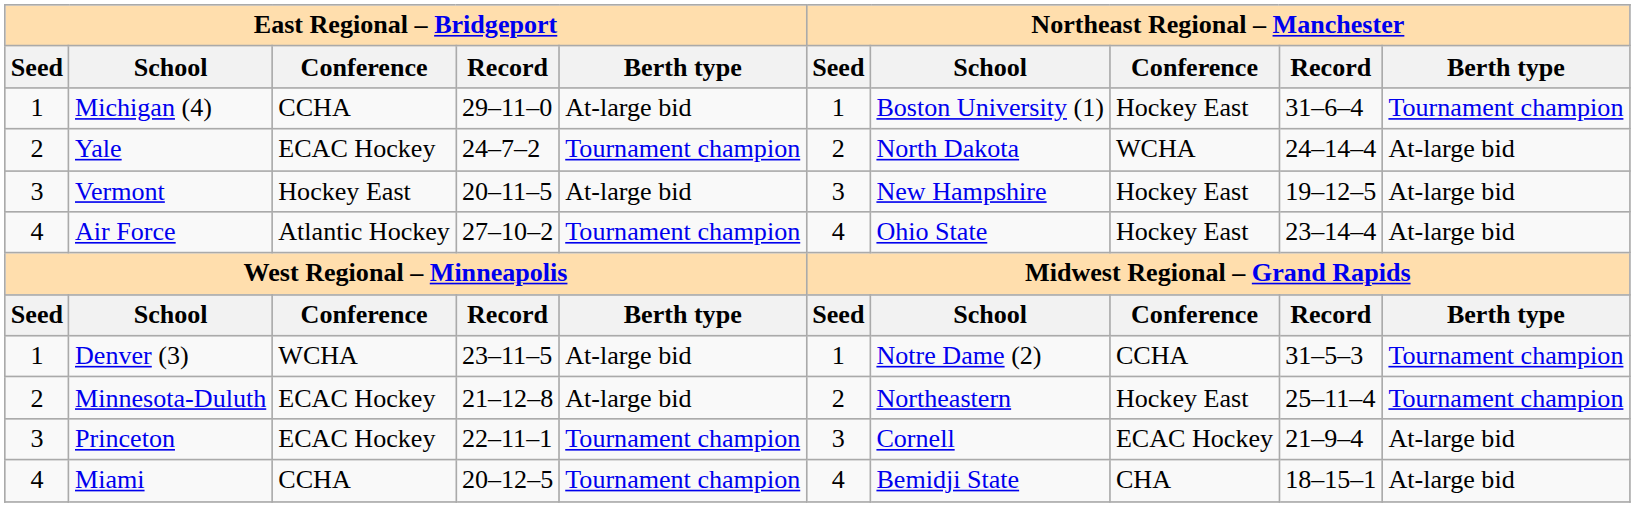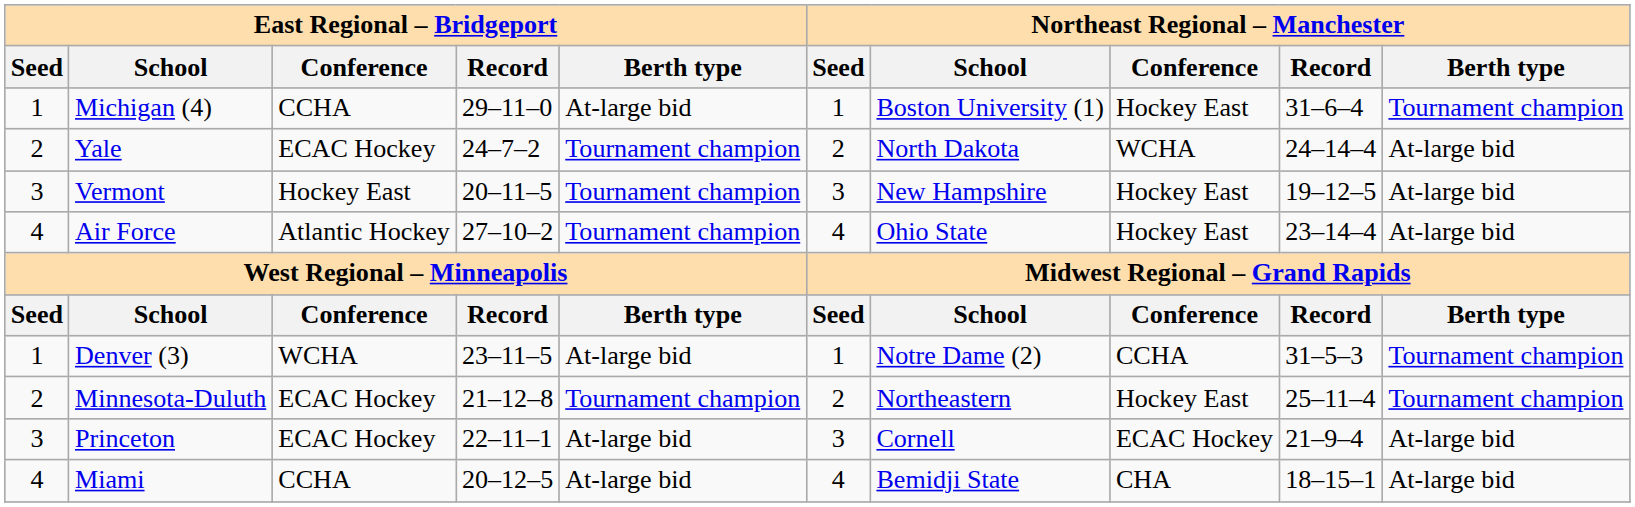 <table class="wikitable">
 <tr>
 <th colspan="5" style="background:#ffdead;">East Regional – <a href='#'>Bridgeport</a></th>
 <th colspan="5" style="background:#ffdead;">Northeast Regional – <a href='#'>Manchester</a></th>
 </tr>
 <tr>
 <th>Seed</th>
 <th>School</th>
 <th>Conference</th>
 <th>Record</th>
 <th>Berth type</th>
 <th>Seed</th>
 <th>School</th>
 <th>Conference</th>
 <th>Record</th>
 <th>Berth type</th>
 </tr>
 <tr>
 <td align=center>1</td>
 <td><a href='#'>Michigan</a> (4)</td>
 <td>CCHA</td>
 <td>29–11–0</td>
 <td>At-large bid</td>
 <td align=center>1</td>
 <td><a href='#'>Boston University</a> (1)</td>
 <td>Hockey East</td>
 <td>31–6–4</td>
 <td><a href='#'>Tournament champion</a></td>
 </tr>
 <tr>
 <td align=center>2</td>
 <td><a href='#'>Yale</a></td>
 <td>ECAC Hockey</td>
 <td>24–7–2</td>
 <td><a href='#'>Tournament champion</a></td>
 <td align=center>2</td>
 <td><a href='#'>North Dakota</a></td>
 <td>WCHA</td>
 <td>24–14–4</td>
 <td>At-large bid</td>
 </tr>
 <tr>
 <td align=center>3</td>
 <td><a href='#'>Vermont</a></td>
 <td>Hockey East</td>
 <td>20–11–5</td>
-<td>At-large bid</td>
+<td><a href='#'>Tournament champion</a></td>
 <td align=center>3</td>
 <td><a href='#'>New Hampshire</a></td>
 <td>Hockey East</td>
 <td>19–12–5</td>
 <td>At-large bid</td>
 </tr>
 <tr>
 <td align=center>4</td>
 <td><a href='#'>Air Force</a></td>
 <td>Atlantic Hockey</td>
 <td>27–10–2</td>
 <td><a href='#'>Tournament champion</a></td>
 <td align=center>4</td>
 <td><a href='#'>Ohio State</a></td>
 <td>Hockey East</td>
 <td>23–14–4</td>
 <td>At-large bid</td>
 </tr>
 <tr>
 <th colspan="5" style="background:#ffdead;">West Regional – <a href='#'>Minneapolis</a></th>
 <th colspan="5" style="background:#ffdead;">Midwest Regional – <a href='#'>Grand Rapids</a></th>
 </tr>
 <tr>
 <th>Seed</th>
 <th>School</th>
 <th>Conference</th>
 <th>Record</th>
 <th>Berth type</th>
 <th>Seed</th>
 <th>School</th>
 <th>Conference</th>
 <th>Record</th>
 <th>Berth type</th>
 </tr>
 <tr>
 <td align=center>1</td>
 <td><a href='#'>Denver</a> (3)</td>
 <td>WCHA</td>
 <td>23–11–5</td>
 <td>At-large bid</td>
 <td align=center>1</td>
 <td><a href='#'>Notre Dame</a> (2)</td>
 <td>CCHA</td>
 <td>31–5–3</td>
 <td><a href='#'>Tournament champion</a></td>
 </tr>
 <tr>
 <td align=center>2</td>
 <td><a href='#'>Minnesota-Duluth</a></td>
 <td>ECAC Hockey</td>
 <td>21–12–8</td>
-<td>At-large bid</td>
+<td><a href='#'>Tournament champion</a></td>
 <td align=center>2</td>
 <td><a href='#'>Northeastern</a></td>
 <td>Hockey East</td>
 <td>25–11–4</td>
 <td><a href='#'>Tournament champion</a></td>
 </tr>
 <tr>
 <td align=center>3</td>
 <td><a href='#'>Princeton</a></td>
 <td>ECAC Hockey</td>
 <td>22–11–1</td>
-<td><a href='#'>Tournament champion</a></td>
+<td>At-large bid</td>
 <td align=center>3</td>
 <td><a href='#'>Cornell</a></td>
 <td>ECAC Hockey</td>
 <td>21–9–4</td>
 <td>At-large bid</td>
 </tr>
 <tr>
 <td align=center>4</td>
 <td><a href='#'>Miami</a></td>
 <td>CCHA</td>
 <td>20–12–5</td>
-<td><a href='#'>Tournament champion</a></td>
+<td>At-large bid</td>
 <td align=center>4</td>
 <td><a href='#'>Bemidji State</a></td>
 <td>CHA</td>
 <td>18–15–1</td>
 <td>At-large bid</td>
 </tr>
 </table>
